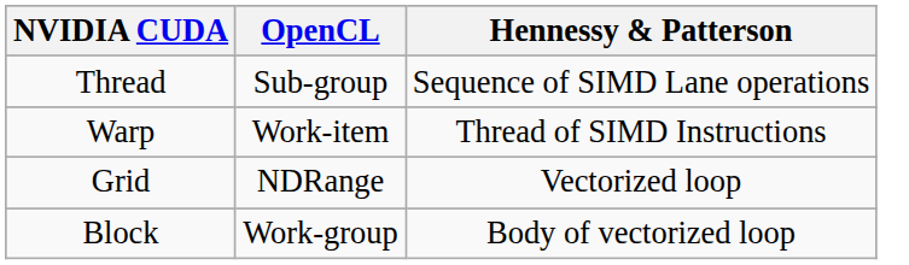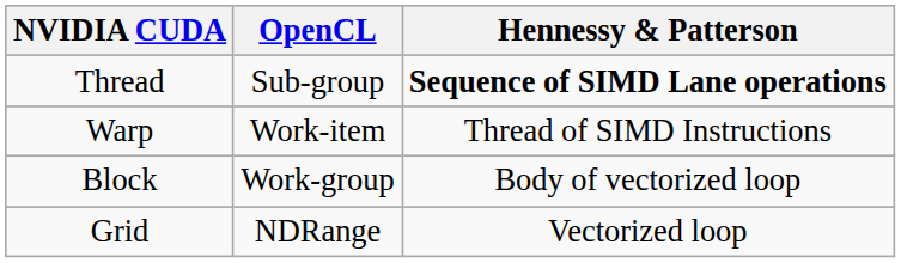 <table class="wikitable" style="text-align: center">
 <tr>
 <th>NVIDIA <a href='#'>CUDA</a></th>
 <th><a href='#'>OpenCL</a></th>
 <th>Hennessy & Patterson</th>
 </tr>
 <tr>
 <td>Thread</td>
 <td>Sub-group</td>
-<td>Sequence of SIMD Lane operations</td>
+<td><strong>Sequence of SIMD Lane operations</strong></td>
 </tr>
 <tr>
 <td>Warp</td>
 <td>Work-item</td>
 <td>Thread of SIMD Instructions</td>
 </tr>
 <tr>
+<td>Block</td>
+<td>Work-group</td>
+<td>Body of vectorized loop</td>
+</tr>
+<tr>
 <td>Grid</td>
 <td>NDRange</td>
 <td>Vectorized loop</td>
 </tr>
-<tr>
-<td>Block</td>
-<td>Work-group</td>
-<td>Body of vectorized loop</td>
-</tr>
 </table>
